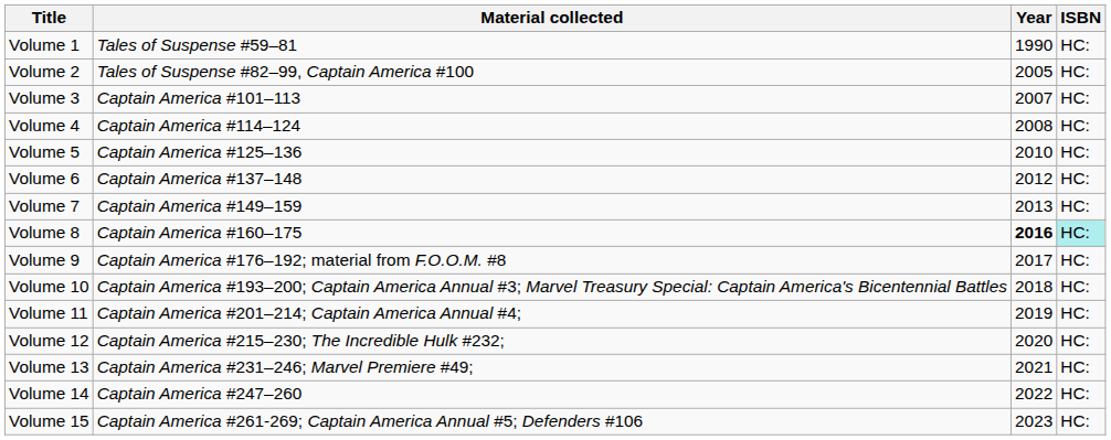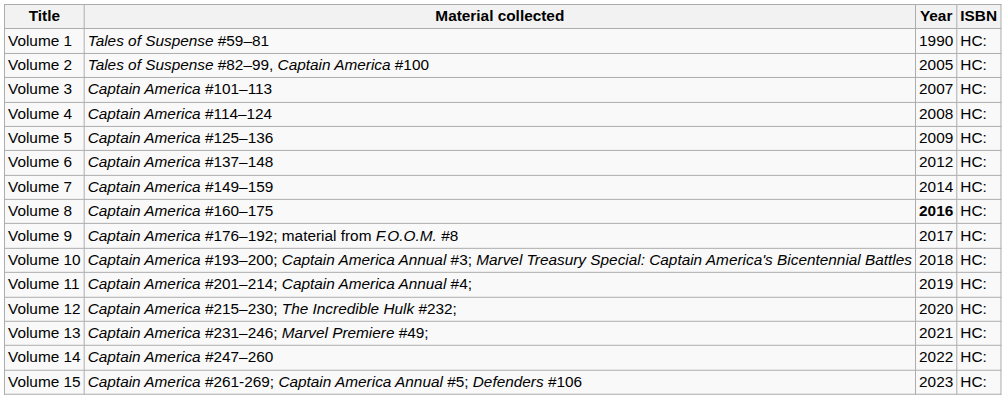 <table class="wikitable sortable">
 <tr>
 <th>Title</th>
 <th>Material collected</th>
 <th>Year</th>
 <th>ISBN</th>
 </tr>
 <tr>
 <td>Volume 1</td>
 <td><em>Tales of Suspense</em> #59–81</td>
 <td>1990</td>
 <td>HC: </td>
 </tr>
 <tr>
 <td>Volume 2</td>
 <td><em>Tales of Suspense</em> #82–99, <em>Captain America</em> #100</td>
 <td>2005</td>
 <td>HC: </td>
 </tr>
 <tr>
 <td>Volume 3</td>
 <td><em>Captain America</em> #101–113</td>
 <td>2007</td>
 <td>HC: </td>
 </tr>
 <tr>
 <td>Volume 4</td>
 <td><em>Captain America</em> #114–124</td>
 <td>2008</td>
 <td>HC: </td>
 </tr>
 <tr>
 <td>Volume 5</td>
 <td><em>Captain America</em> #125–136</td>
-<td>2010</td>
+<td>2009</td>
 <td>HC: </td>
 </tr>
 <tr>
 <td>Volume 6</td>
 <td><em>Captain America</em> #137–148</td>
 <td>2012</td>
 <td>HC: </td>
 </tr>
 <tr>
 <td>Volume 7</td>
 <td><em>Captain America</em> #149–159</td>
-<td>2013</td>
+<td>2014</td>
 <td>HC: </td>
 </tr>
 <tr>
 <td>Volume 8</td>
 <td><em>Captain America</em> #160–175</td>
 <td><strong>2016</strong></td>
-<td style="background: paleturquoise;">HC: </td>
+<td>HC: </td>
 </tr>
 <tr>
 <td>Volume 9</td>
 <td><em>Captain America</em> #176–192; material from <em>F.O.O.M.</em> #8</td>
 <td>2017</td>
 <td>HC: </td>
 </tr>
 <tr>
 <td>Volume 10</td>
 <td><em>Captain America</em> #193–200; <em>Captain America Annual</em> #3; <em>Marvel Treasury Special: Captain America's Bicentennial Battles</em></td>
 <td>2018</td>
 <td>HC: </td>
 </tr>
 <tr>
 <td>Volume 11</td>
 <td><em>Captain America</em> #201–214; <em>Captain America Annual</em> #4;</td>
 <td>2019</td>
 <td>HC: </td>
 </tr>
 <tr>
 <td>Volume 12</td>
 <td><em>Captain America</em> #215–230; <em>The Incredible Hulk</em> #232;</td>
 <td>2020</td>
 <td>HC: </td>
 </tr>
 <tr>
 <td>Volume 13</td>
 <td><em>Captain America</em> #231–246; <em>Marvel Premiere</em> #49;</td>
 <td>2021</td>
 <td>HC: </td>
 </tr>
 <tr>
 <td>Volume 14</td>
 <td><em>Captain America</em> #247–260</td>
 <td>2022</td>
 <td>HC: </td>
 </tr>
 <tr>
 <td>Volume 15</td>
 <td><em>Captain America</em> #261-269; <em>Captain America Annual</em> #5; <em>Defenders</em>  #106</td>
 <td>2023</td>
 <td>HC: </td>
 </tr>
 </table>
